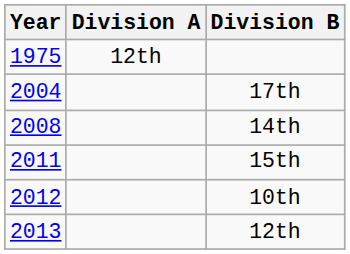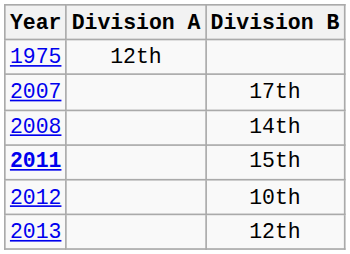 <table class="wikitable" style="text-align:center">
 <tr>
 <th>Year</th>
 <th>Division A</th>
 <th>Division B</th>
 </tr>
 <tr>
 <td><a href='#'>1975</a></td>
 <td>12th</td>
 <td></td>
 </tr>
 <tr>
-<td><a href='#'>2004</a></td>
+<td><a href='#'>2007</a></td>
 <td></td>
 <td>17th</td>
 </tr>
 <tr>
 <td><a href='#'>2008</a></td>
 <td></td>
 <td>14th</td>
 </tr>
 <tr>
-<td><a href='#'>2011</a></td>
+<td><strong><a href='#'>2011</a></strong></td>
 <td></td>
 <td>15th</td>
 </tr>
 <tr>
 <td><a href='#'>2012</a></td>
 <td></td>
 <td>10th</td>
 </tr>
 <tr>
 <td><a href='#'>2013</a></td>
 <td></td>
 <td>12th</td>
 </tr>
 </table>
